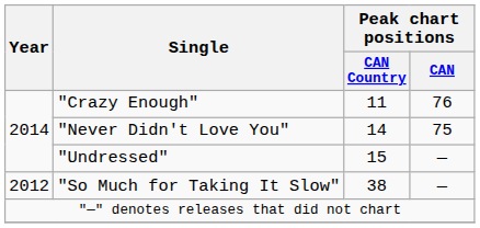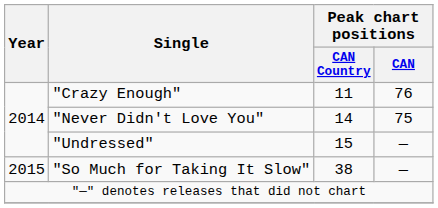 <table class="wikitable" style="text-align:center;">
 <tr>
 <th rowspan="2">Year</th>
 <th rowspan="2">Single</th>
 <th colspan="2">Peak chart<br>positions</th>
 </tr>
 <tr style="font-size:smaller;">
 <th width="45"><a href='#'>CAN Country</a><br></th>
 <th width="45"><a href='#'>CAN</a><br></th>
 </tr>
 <tr>
 <td rowspan="3">2014</td>
 <td align="left">"Crazy Enough"</td>
 <td>11</td>
 <td>76</td>
 </tr>
 <tr>
 <td align="left">"Never Didn't Love You"</td>
 <td>14</td>
 <td>75</td>
 </tr>
 <tr>
 <td align="left">"Undressed"</td>
 <td>15</td>
 <td>—</td>
 </tr>
 <tr>
-<td>2012</td>
+<td>2015</td>
 <td align="left">"So Much for Taking It Slow"</td>
 <td>38</td>
 <td>—</td>
 </tr>
 <tr>
 <td colspan="4" style="font-size:8pt">"—" denotes releases that did not chart</td>
 </tr>
 <tr>
 </tr>
 </table>
